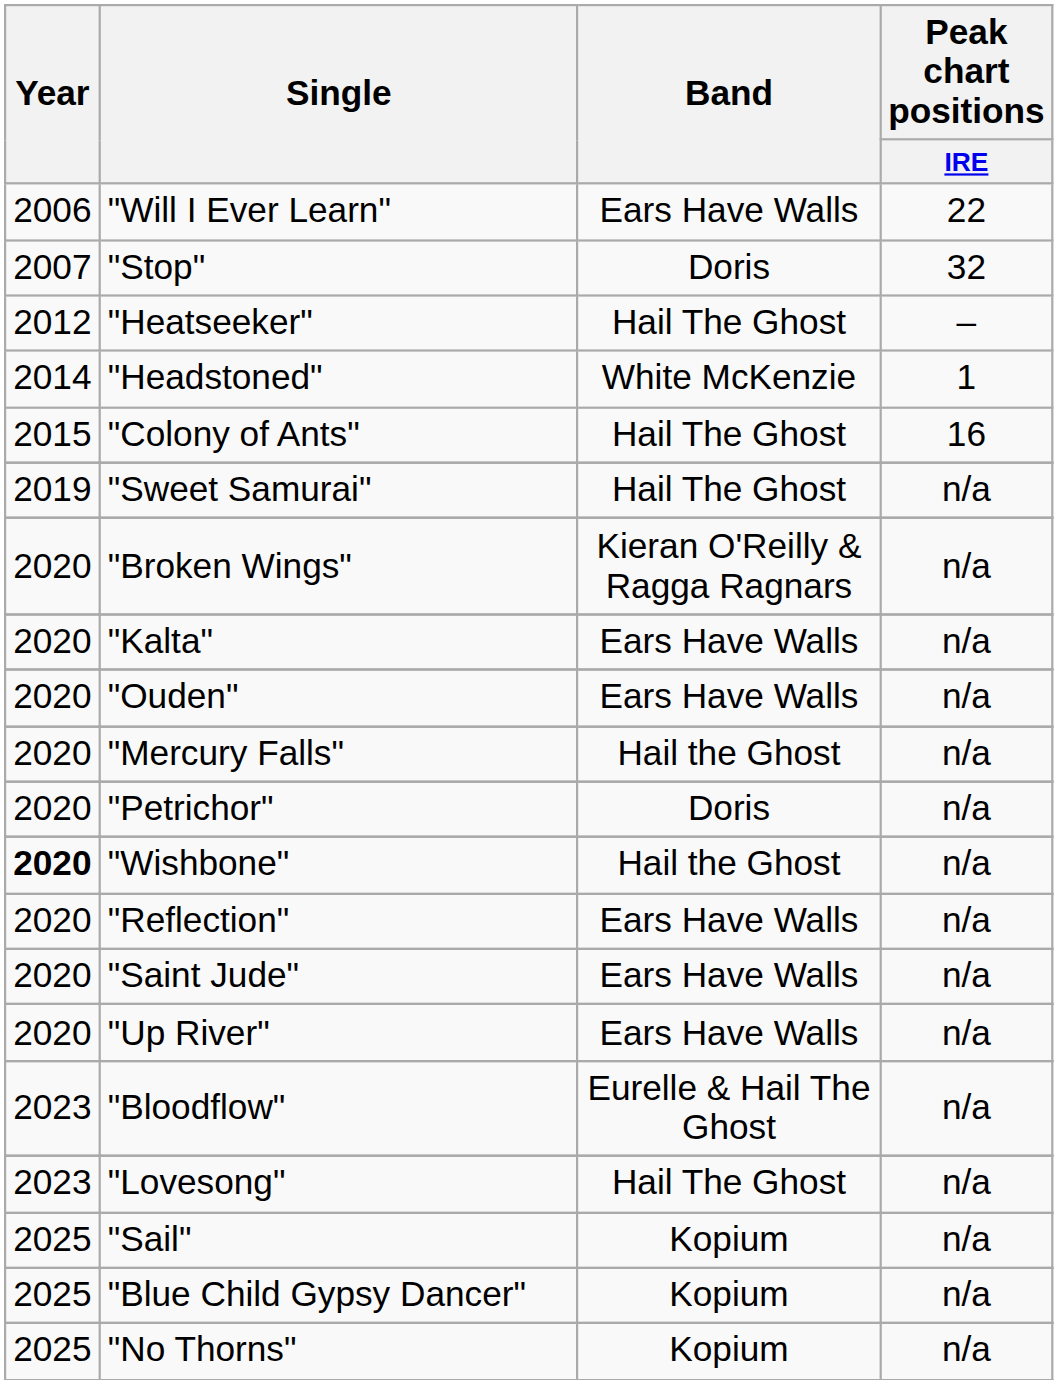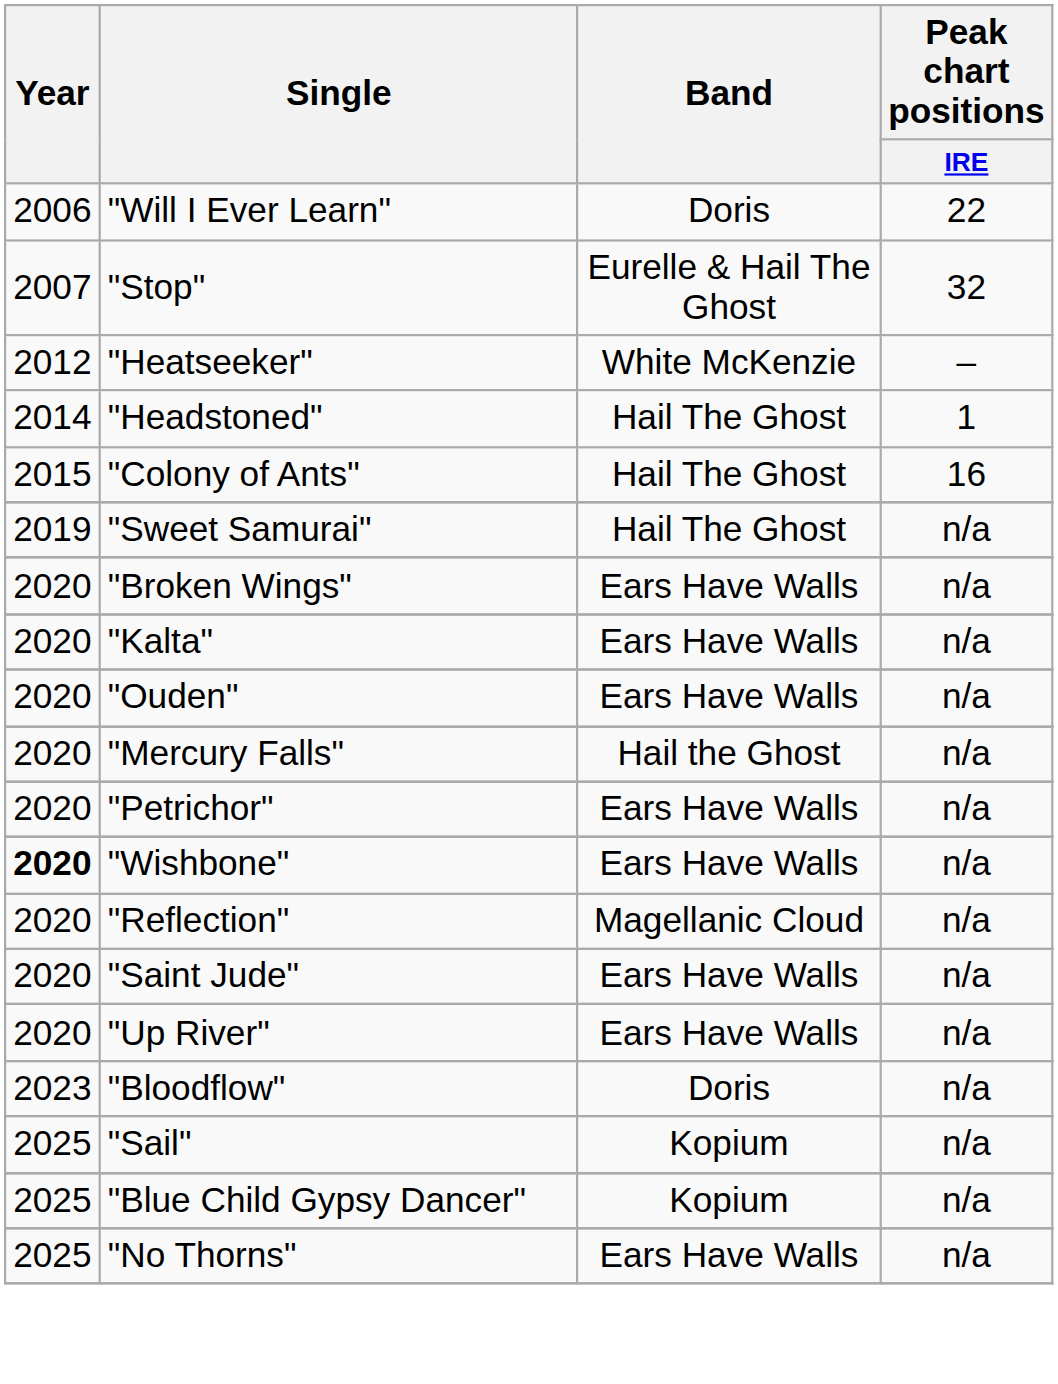 <table class="wikitable" style="text-align:center;">
 <tr>
 <th rowspan="2">Year</th>
 <th rowspan="2" width="210">Single</th>
 <th rowspan="2" width="130">Band</th>
 <th colspan="1">Peak chart positions</th>
 </tr>
 <tr>
 <th style="width:3em;font-size:75%"><a href='#'>IRE</a><br></th>
 </tr>
 <tr>
 <td rowspan="1">2006</td>
 <td align="left">"Will I Ever Learn"</td>
-<td>Ears Have Walls</td>
+<td>Doris</td>
 <td>22</td>
 </tr>
 <tr>
 <td rowspan="1">2007</td>
 <td align="left">"Stop"</td>
-<td>Doris</td>
+<td>Eurelle & Hail The Ghost</td>
 <td>32</td>
 </tr>
 <tr>
 <td rowspan="1">2012</td>
 <td align="left">"Heatseeker"</td>
-<td>Hail The Ghost</td>
+<td>White McKenzie</td>
 <td>–</td>
 </tr>
 <tr>
 <td rowspan="1">2014</td>
 <td align="left">"Headstoned"</td>
-<td>White McKenzie</td>
+<td>Hail The Ghost</td>
 <td>1</td>
 </tr>
 <tr>
 <td rowspan="1">2015</td>
 <td align="left">"Colony of Ants"</td>
 <td>Hail The Ghost</td>
 <td>16</td>
 </tr>
 <tr>
 </tr>
 <tr>
 <td rowspan="1">2019</td>
 <td align="left">"Sweet Samurai"</td>
 <td>Hail The Ghost</td>
 <td>n/a</td>
 </tr>
 <tr>
 </tr>
 <tr>
 <td rowspan="1">2020</td>
 <td align="left">"Broken Wings"</td>
-<td>Kieran O'Reilly & Ragga Ragnars</td>
+<td>Ears Have Walls</td>
 <td>n/a</td>
 </tr>
 <tr>
 </tr>
 <tr>
 <td rowspan="1">2020</td>
 <td align="left">"Kalta"</td>
 <td>Ears Have Walls</td>
 <td>n/a</td>
 </tr>
 <tr>
 </tr>
 <tr>
 <td rowspan="1">2020</td>
 <td align="left">"Ouden"</td>
 <td>Ears Have Walls</td>
 <td>n/a</td>
 </tr>
 <tr>
 </tr>
 <tr>
 <td rowspan="1">2020</td>
 <td align="left">"Mercury Falls"</td>
 <td>Hail the Ghost</td>
 <td>n/a</td>
 </tr>
 <tr>
 </tr>
 <tr>
 <td rowspan="1">2020</td>
 <td align="left">"Petrichor"</td>
-<td>Doris</td>
+<td>Ears Have Walls</td>
 <td>n/a</td>
 </tr>
 <tr>
 </tr>
 <tr>
 <td rowspan="1"><strong>2020</strong></td>
 <td align="left">"Wishbone"</td>
-<td>Hail the Ghost</td>
+<td>Ears Have Walls</td>
 <td>n/a</td>
 </tr>
 <tr>
 </tr>
 <tr>
 <td rowspan="1">2020</td>
 <td align="left">"Reflection"</td>
-<td>Ears Have Walls</td>
+<td>Magellanic Cloud</td>
 <td>n/a</td>
 </tr>
 <tr>
 </tr>
 <tr>
 <td rowspan="1">2020</td>
 <td align="left">"Saint Jude"</td>
 <td>Ears Have Walls</td>
 <td>n/a</td>
 </tr>
 <tr>
 </tr>
 <tr>
 <td rowspan="1">2020</td>
 <td align="left">"Up River"</td>
 <td>Ears Have Walls</td>
 <td>n/a</td>
 </tr>
 <tr>
 </tr>
 <tr>
 <td rowspan="1">2023</td>
 <td align="left">"Bloodflow"</td>
-<td>Eurelle & Hail The Ghost</td>
+<td>Doris</td>
 <td>n/a</td>
 </tr>
 <tr>
-</tr>
-<tr>
-<td rowspan="1">2023</td>
-<td align="left">"Lovesong"</td>
-<td>Hail The Ghost</td>
-<td>n/a</td>
 </tr>
 <tr>
 </tr>
 <tr>
 <td rowspan="1">2025</td>
 <td align="left">"Sail"</td>
 <td>Kopium</td>
 <td>n/a</td>
 </tr>
 <tr>
 </tr>
 <tr>
 <td rowspan="1">2025</td>
 <td align="left">"Blue Child Gypsy Dancer"</td>
 <td>Kopium</td>
 <td>n/a</td>
 </tr>
 <tr>
 </tr>
 <tr>
 <td rowspan="1">2025</td>
 <td align="left">"No Thorns"</td>
-<td>Kopium</td>
+<td>Ears Have Walls</td>
 <td>n/a</td>
 </tr>
 <tr>
 </tr>
 </table>
